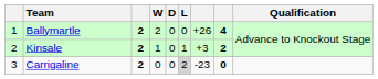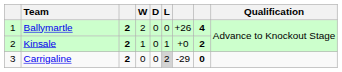 <table class="wikitable" style="text-align:center">
 <tr>
 <th width="20"></th>
 <th width="150" style="text-align:left;">Team</th>
 <th width="20"></th>
 <th>W</th>
 <th>D</th>
 <th>L</th>
 <th width="20"></th>
 <th width="20"></th>
 <th>Qualification</th>
 </tr>
 <tr style="background:#ccffcc">
 <td>1</td>
 <td align="left"> <a href='#'>Ballymartle</a></td>
 <td><strong>2</strong></td>
 <td>2</td>
 <td>0</td>
 <td>0</td>
 <td>+26</td>
 <td><strong>4</strong></td>
 <td rowspan="2">Advance to Knockout Stage</td>
 </tr>
 <tr style="background:#ccffcc">
 <td>2</td>
 <td align="left"> <a href='#'>Kinsale</a></td>
 <td><strong>2</strong></td>
 <td>1</td>
 <td>0</td>
 <td>1</td>
-<td>+3</td>
+<td>+0</td>
 <td><strong>2</strong></td>
 </tr>
 <tr>
 <td>3</td>
 <td align="left"> <a href='#'>Carrigaline</a></td>
 <td><strong>2</strong></td>
 <td>0</td>
 <td>0</td>
 <td style="background: lightgrey;">2</td>
-<td>-23</td>
+<td>-29</td>
 <td><strong>0</strong></td>
 <td></td>
 </tr>
 </table>
